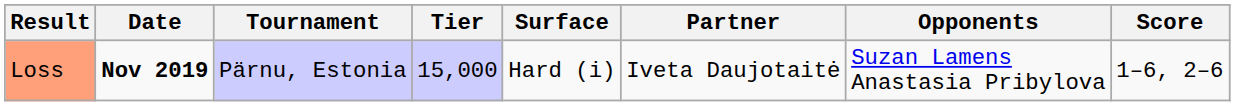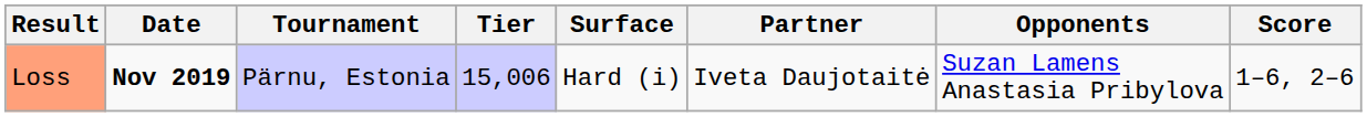 <table class="sortable wikitable" style=font-size:97%>
 <tr>
 <th>Result</th>
 <th>Date</th>
 <th>Tournament</th>
 <th>Tier</th>
 <th>Surface</th>
 <th>Partner</th>
 <th>Opponents</th>
 <th class="unsortable">Score</th>
 </tr>
 <tr>
 <td bgcolor="FFA07A">Loss</td>
 <td><strong>Nov 2019</strong></td>
 <td bgcolor=ccccff>Pärnu, Estonia</td>
-<td bgcolor=ccccff>15,000</td>
+<td bgcolor=ccccff>15,006</td>
 <td>Hard (i)</td>
 <td> Iveta Daujotaitė</td>
 <td> <a href='#'>Suzan Lamens</a> <br>  Anastasia Pribylova</td>
 <td>1–6, 2–6</td>
 </tr>
 </table>
